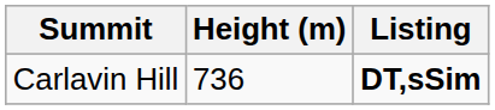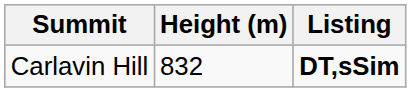 <table class="wikitable sortable">
 <tr>
 <th>Summit</th>
 <th>Height (m)</th>
 <th>Listing</th>
 </tr>
 <tr>
 <td>Carlavin Hill</td>
-<td>736</td>
+<td>832</td>
 <td><strong>DT,sSim</strong></td>
 </tr>
 </table>
